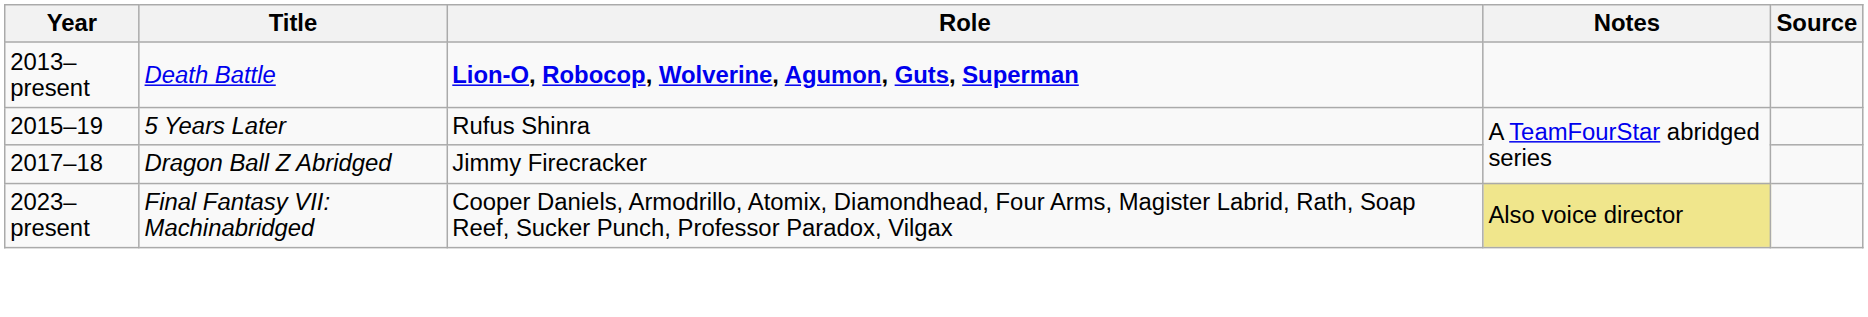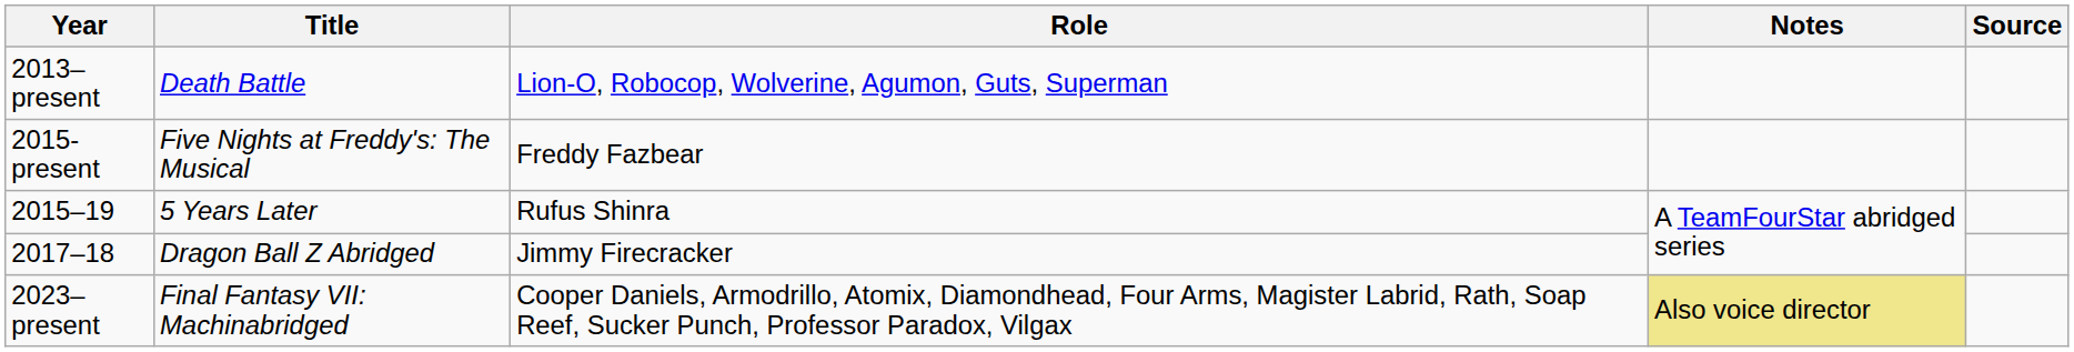 <table class="wikitable">
 <tr>
 <th>Year</th>
 <th>Title</th>
 <th>Role</th>
 <th>Notes</th>
 <th>Source</th>
 </tr>
 <tr>
 <td>2013–present</td>
 <td><em><a href='#'>Death Battle</a></em></td>
-<td><strong><a href='#'>Lion-O</a>, <a href='#'>Robocop</a>, <a href='#'>Wolverine</a>, <a href='#'>Agumon</a>, <a href='#'>Guts</a>, <a href='#'>Superman</a></strong></td>
+<td><a href='#'>Lion-O</a>, <a href='#'>Robocop</a>, <a href='#'>Wolverine</a>, <a href='#'>Agumon</a>, <a href='#'>Guts</a>, <a href='#'>Superman</a></td>
+<td></td>
+<td></td>
+</tr>
+<tr>
+<td>2015-present</td>
+<td><em>Five Nights at Freddy's: The Musical</em></td>
+<td>Freddy Fazbear</td>
 <td></td>
 <td></td>
 </tr>
 <tr>
 <td>2015–19</td>
 <td><em>5 Years Later</em></td>
 <td>Rufus Shinra</td>
 <td rowspan="2">A <a href='#'>TeamFourStar</a> abridged series</td>
 <td></td>
 </tr>
 <tr>
 <td>2017–18</td>
 <td><em>Dragon Ball Z Abridged</em></td>
 <td>Jimmy Firecracker</td>
 </tr>
 <tr>
 <td>2023–present</td>
 <td><em>Final Fantasy VII: Machinabridged</em></td>
 <td>Cooper Daniels, Armodrillo, Atomix, Diamondhead, Four Arms, Magister Labrid, Rath, Soap Reef, Sucker Punch, Professor Paradox, Vilgax</td>
 <td style="background: khaki;">Also voice director</td>
 <td></td>
 </tr>
 </table>
